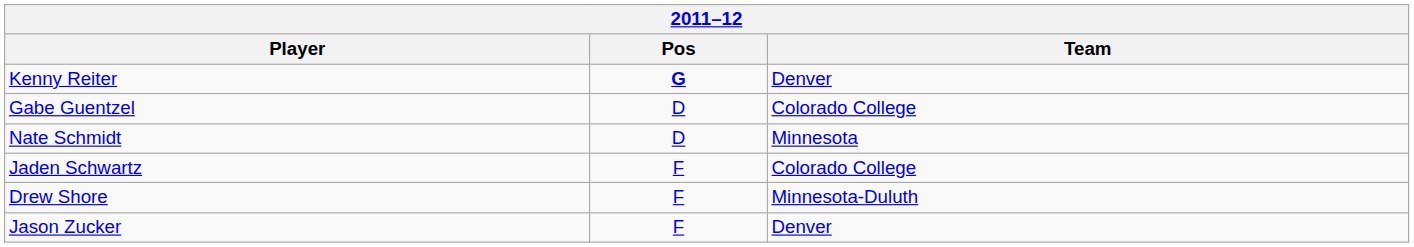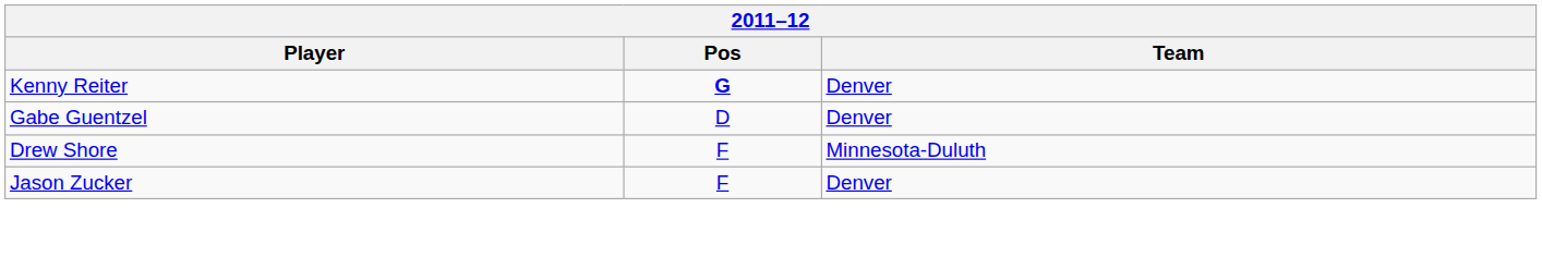 <table class="wikitable" width=95%>
 <tr>
 <th colspan=3><a href='#'>2011–12</a></th>
 </tr>
 <tr>
 <th>Player</th>
 <th>Pos</th>
 <th>Team</th>
 </tr>
 <tr>
 <td><a href='#'>Kenny Reiter</a></td>
 <td align=center><strong><a href='#'>G</a></strong></td>
 <td><a href='#'>Denver</a></td>
 </tr>
 <tr>
 <td><a href='#'>Gabe Guentzel</a></td>
 <td align=center><a href='#'>D</a></td>
-<td><a href='#'>Colorado College</a></td>
-</tr>
-<tr>
-<td><a href='#'>Nate Schmidt</a></td>
-<td align=center><a href='#'>D</a></td>
-<td><a href='#'>Minnesota</a></td>
-</tr>
-<tr>
-<td><a href='#'>Jaden Schwartz</a></td>
-<td align=center><a href='#'>F</a></td>
-<td><a href='#'>Colorado College</a></td>
+<td><a href='#'>Denver</a></td>
 </tr>
 <tr>
 <td><a href='#'>Drew Shore</a></td>
 <td align=center><a href='#'>F</a></td>
 <td><a href='#'>Minnesota-Duluth</a></td>
 </tr>
 <tr>
 <td><a href='#'>Jason Zucker</a></td>
 <td align=center><a href='#'>F</a></td>
 <td><a href='#'>Denver</a></td>
 </tr>
 </table>
